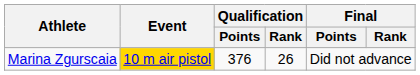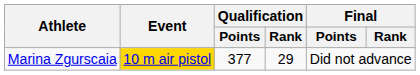 <table class="wikitable" style="font-size:90%">
 <tr>
 <th rowspan="2">Athlete</th>
 <th rowspan="2">Event</th>
 <th colspan=2>Qualification</th>
 <th colspan=2>Final</th>
 </tr>
 <tr style="font-size:95%">
 <th>Points</th>
 <th>Rank</th>
 <th>Points</th>
 <th>Rank</th>
 </tr>
 <tr align=center>
 <td align=left><a href='#'>Marina Zgurscaia</a></td>
 <td align=left style="background: gold;"><a href='#'>10 m air pistol</a></td>
-<td>376</td>
-<td>26</td>
+<td>377</td>
+<td>29</td>
 <td colspan=2>Did not advance</td>
 </tr>
 </table>
